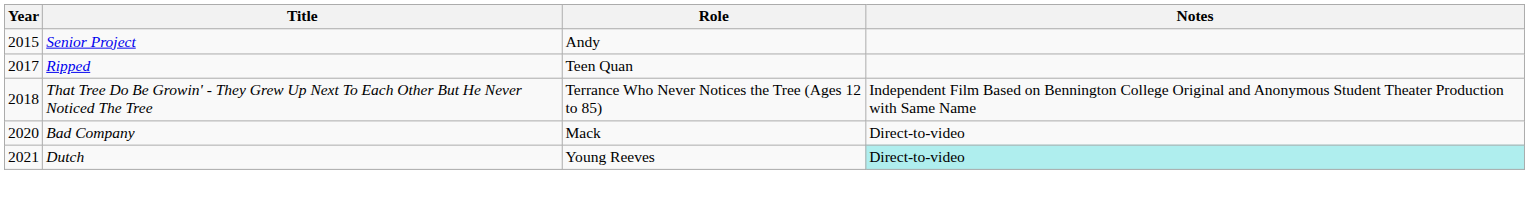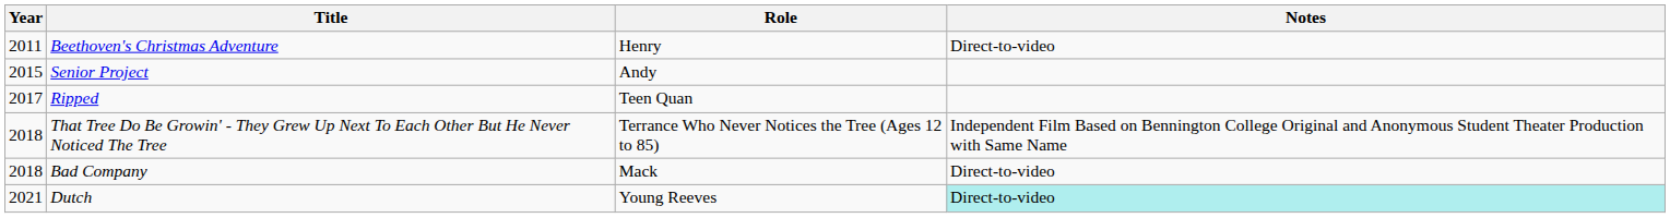 <table class="wikitable sortable">
 <tr>
 <th>Year</th>
 <th>Title</th>
 <th>Role</th>
 <th class="unsortable">Notes</th>
+</tr>
+<tr>
+<td>2011</td>
+<td><em><a href='#'>Beethoven's Christmas Adventure</a></em></td>
+<td>Henry</td>
+<td>Direct-to-video</td>
 </tr>
 <tr>
 <td>2015</td>
 <td><em><a href='#'>Senior Project</a></em></td>
 <td>Andy</td>
 <td></td>
 </tr>
 <tr>
 <td>2017</td>
 <td><em><a href='#'>Ripped</a></em></td>
 <td>Teen Quan</td>
 <td></td>
 </tr>
 <tr>
 <td>2018</td>
 <td><em>That Tree Do Be Growin' - They Grew Up Next To Each Other But He Never Noticed The Tree</em></td>
 <td>Terrance Who Never Notices the Tree (Ages 12 to 85)</td>
 <td>Independent Film Based on Bennington College Original and Anonymous Student Theater Production with Same Name</td>
 </tr>
 <tr>
-<td>2020</td>
+<td>2018</td>
 <td><em>Bad Company</em></td>
 <td>Mack</td>
 <td>Direct-to-video</td>
 </tr>
 <tr>
 <td>2021</td>
 <td><em>Dutch</em></td>
 <td>Young Reeves</td>
 <td style="background: paleturquoise;">Direct-to-video</td>
 </tr>
 </table>
